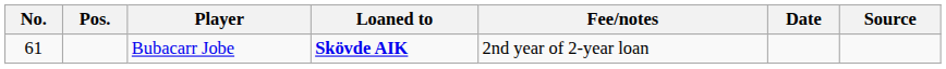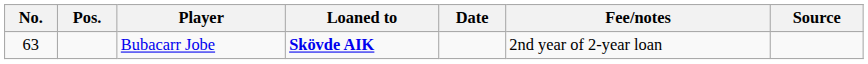 <table class="wikitable sortable" style="width:90%; text-align:center; font-size:95%; text-align:left;">
 <tr>
 <th><strong>No.</strong></th>
 <th><strong>Pos.</strong></th>
 <th><strong>Player</strong></th>
 <th><strong>Loaned to</strong></th>
+<th><strong>Date</strong></th>
 <th><strong>Fee/notes</strong></th>
-<th><strong>Date</strong></th>
 <th><strong>Source</strong></th>
 </tr>
 <tr>
-<td align=center>61</td>
+<td align=center>63</td>
 <td align=center></td>
 <td align=Jobe, Bubacarr> <a href='#'>Bubacarr Jobe</a></td>
 <td><strong> <a href='#'>Skövde AIK</a></strong></td>
+<td></td>
 <td>2nd year of 2-year loan</td>
-<td></td>
 <td></td>
 </tr>
 </table>
